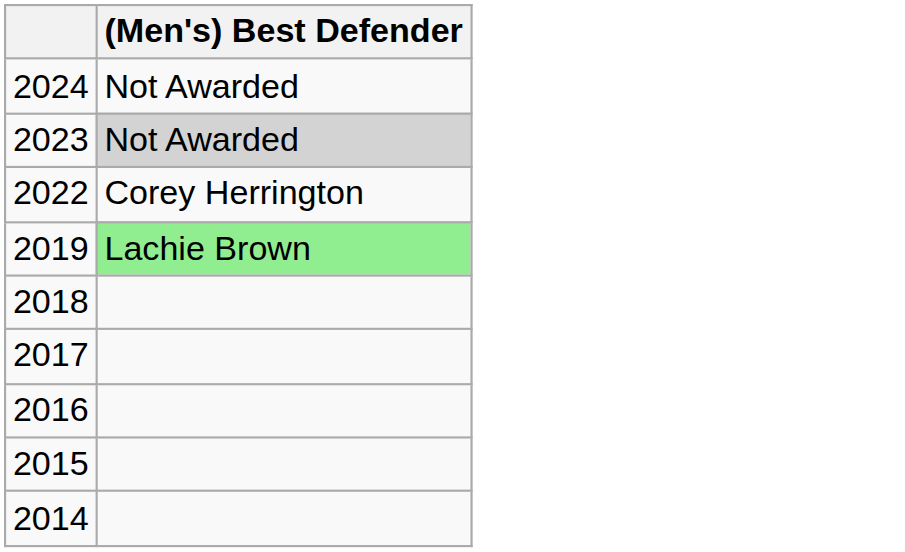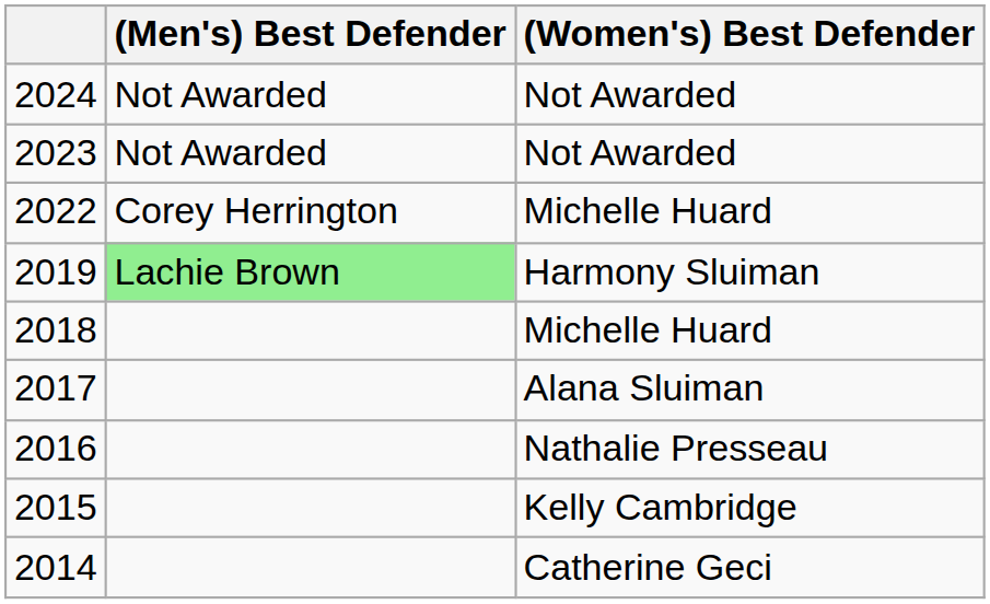 <table class="wikitable">
 <tr>
 <th></th>
 <th><strong>(Men's) Best Defender</strong></th>
+<th><strong>(Women's) Best Defender</strong></th>
 </tr>
 <tr>
 <td>2024</td>
 <td>Not Awarded</td>
+<td>Not Awarded</td>
 </tr>
 <tr>
 <td>2023</td>
-<td style="background: lightgrey;">Not Awarded</td>
+<td>Not Awarded</td>
+<td>Not Awarded</td>
 </tr>
 <tr>
 <td>2022</td>
 <td>Corey Herrington</td>
+<td>Michelle Huard</td>
 </tr>
 <tr>
 <td>2019</td>
 <td style="background: lightgreen;">Lachie Brown</td>
+<td>Harmony Sluiman</td>
 </tr>
 <tr>
 <td>2018</td>
 <td></td>
+<td>Michelle Huard</td>
 </tr>
 <tr>
 <td>2017</td>
 <td></td>
+<td>Alana Sluiman</td>
 </tr>
 <tr>
 <td>2016</td>
 <td></td>
+<td>Nathalie Presseau</td>
 </tr>
 <tr>
 <td>2015</td>
 <td></td>
+<td>Kelly Cambridge</td>
 </tr>
 <tr>
 <td>2014</td>
 <td></td>
+<td>Catherine Geci</td>
 </tr>
 </table>
